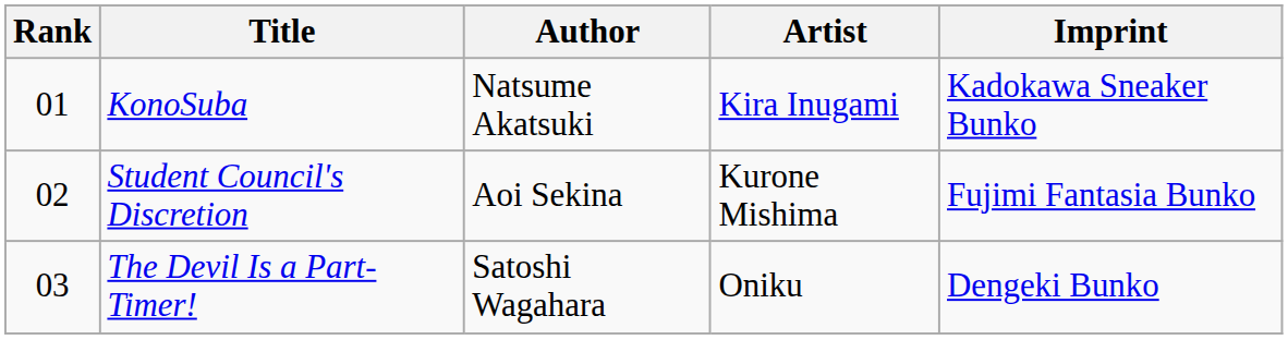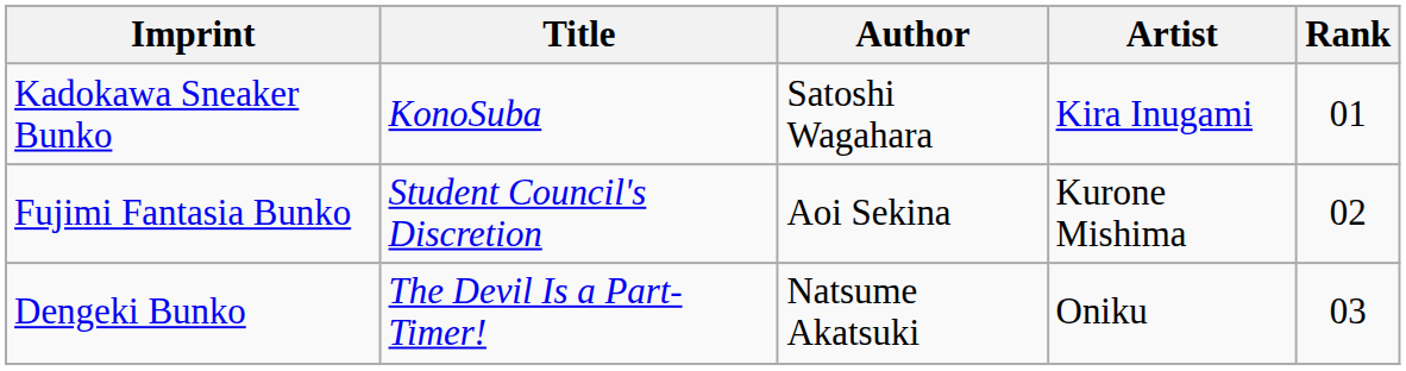 <table class="wikitable">
 <tr>
-<th>Rank</th>
+<th>Imprint</th>
 <th>Title</th>
 <th>Author</th>
 <th>Artist</th>
-<th>Imprint</th>
+<th>Rank</th>
 </tr>
 <tr>
+<td><a href='#'>Kadokawa Sneaker Bunko</a></td>
+<td><em><a href='#'>KonoSuba</a></em></td>
+<td>Satoshi Wagahara</td>
+<td><a href='#'>Kira Inugami</a></td>
 <td align="center">01</td>
-<td><em><a href='#'>KonoSuba</a></em></td>
-<td>Natsume Akatsuki</td>
-<td><a href='#'>Kira Inugami</a></td>
-<td><a href='#'>Kadokawa Sneaker Bunko</a></td>
 </tr>
 <tr>
-<td align="center">02</td>
+<td><a href='#'>Fujimi Fantasia Bunko</a></td>
 <td><em><a href='#'>Student Council's Discretion</a></em></td>
 <td>Aoi Sekina</td>
 <td>Kurone Mishima</td>
-<td><a href='#'>Fujimi Fantasia Bunko</a></td>
+<td align="center">02</td>
 </tr>
 <tr>
+<td><a href='#'>Dengeki Bunko</a></td>
+<td><em><a href='#'>The Devil Is a Part-Timer!</a></em></td>
+<td>Natsume Akatsuki</td>
+<td>Oniku</td>
 <td align="center">03</td>
-<td><em><a href='#'>The Devil Is a Part-Timer!</a></em></td>
-<td>Satoshi Wagahara</td>
-<td>Oniku</td>
-<td><a href='#'>Dengeki Bunko</a></td>
 </tr>
 </table>
